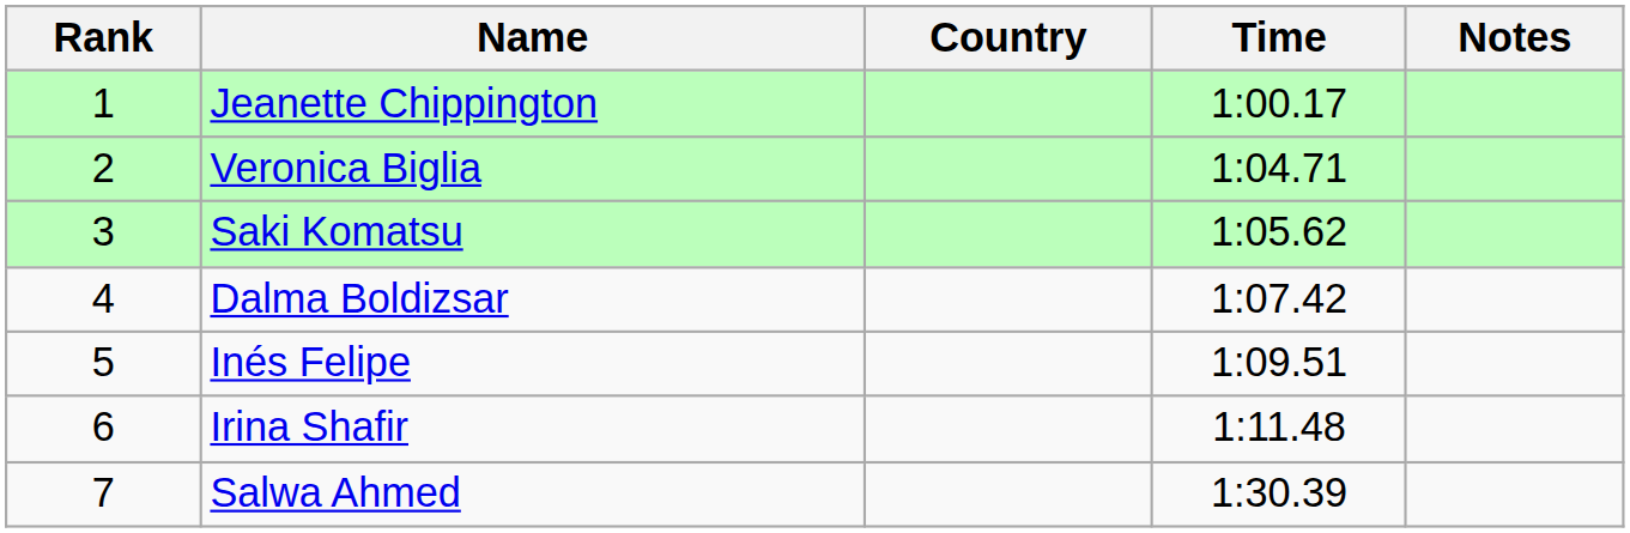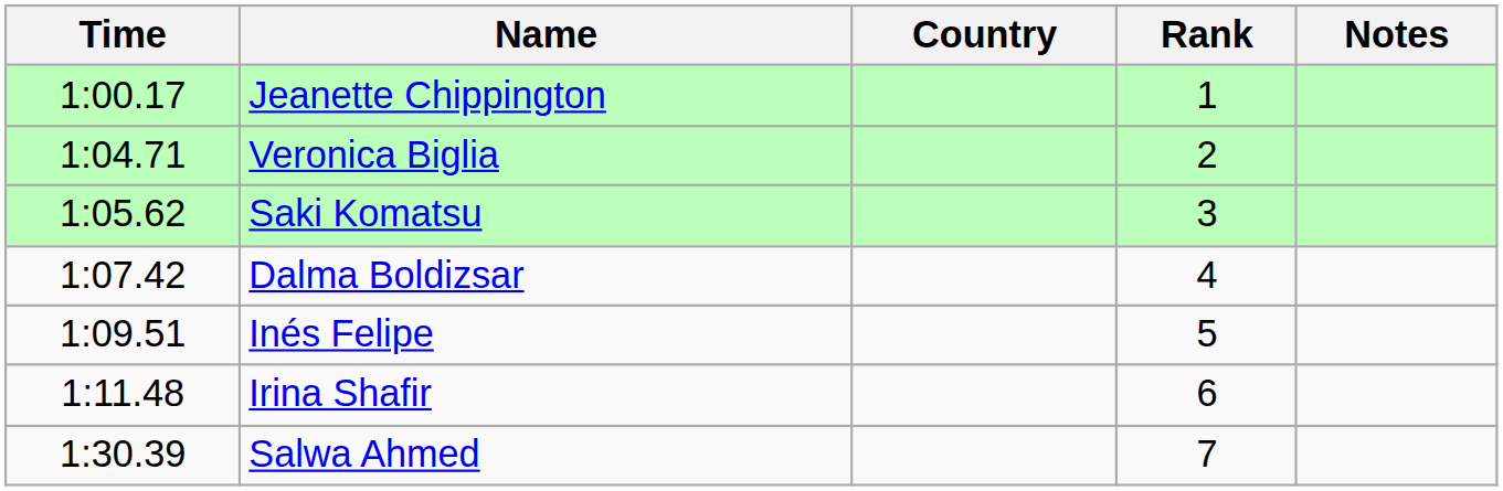 <table class="wikitable" style="text-align:center;width: 50%">
 <tr>
-<th>Rank</th>
+<th>Time</th>
 <th>Name</th>
 <th>Country</th>
-<th>Time</th>
+<th>Rank</th>
 <th>Notes</th>
 </tr>
 <tr bgcolor=bbffbb>
-<td>1</td>
+<td>1:00.17</td>
 <td align="left"><a href='#'>Jeanette Chippington</a></td>
 <td align="left"></td>
-<td>1:00.17</td>
+<td>1</td>
 <td></td>
 </tr>
 <tr bgcolor=bbffbb>
-<td>2</td>
+<td>1:04.71</td>
 <td align="left"><a href='#'>Veronica Biglia</a></td>
 <td align="left"></td>
-<td>1:04.71</td>
+<td>2</td>
 <td></td>
 </tr>
 <tr bgcolor=bbffbb>
-<td>3</td>
+<td>1:05.62</td>
 <td align="left"><a href='#'>Saki Komatsu</a></td>
 <td align="left"></td>
-<td>1:05.62</td>
+<td>3</td>
 <td></td>
 </tr>
 <tr>
-<td>4</td>
+<td>1:07.42</td>
 <td align="left"><a href='#'>Dalma Boldizsar</a></td>
 <td align="left"></td>
-<td>1:07.42</td>
+<td>4</td>
 <td></td>
 </tr>
 <tr>
-<td>5</td>
+<td>1:09.51</td>
 <td align="left"><a href='#'>Inés Felipe</a></td>
 <td align="left"></td>
-<td>1:09.51</td>
+<td>5</td>
 <td></td>
 </tr>
 <tr>
-<td>6</td>
+<td>1:11.48</td>
 <td align="left"><a href='#'>Irina Shafir</a></td>
 <td align="left"></td>
-<td>1:11.48</td>
+<td>6</td>
 <td></td>
 </tr>
 <tr>
-<td>7</td>
+<td>1:30.39</td>
 <td align="left"><a href='#'>Salwa Ahmed</a></td>
 <td align="left"></td>
-<td>1:30.39</td>
+<td>7</td>
 <td></td>
 </tr>
 </table>
